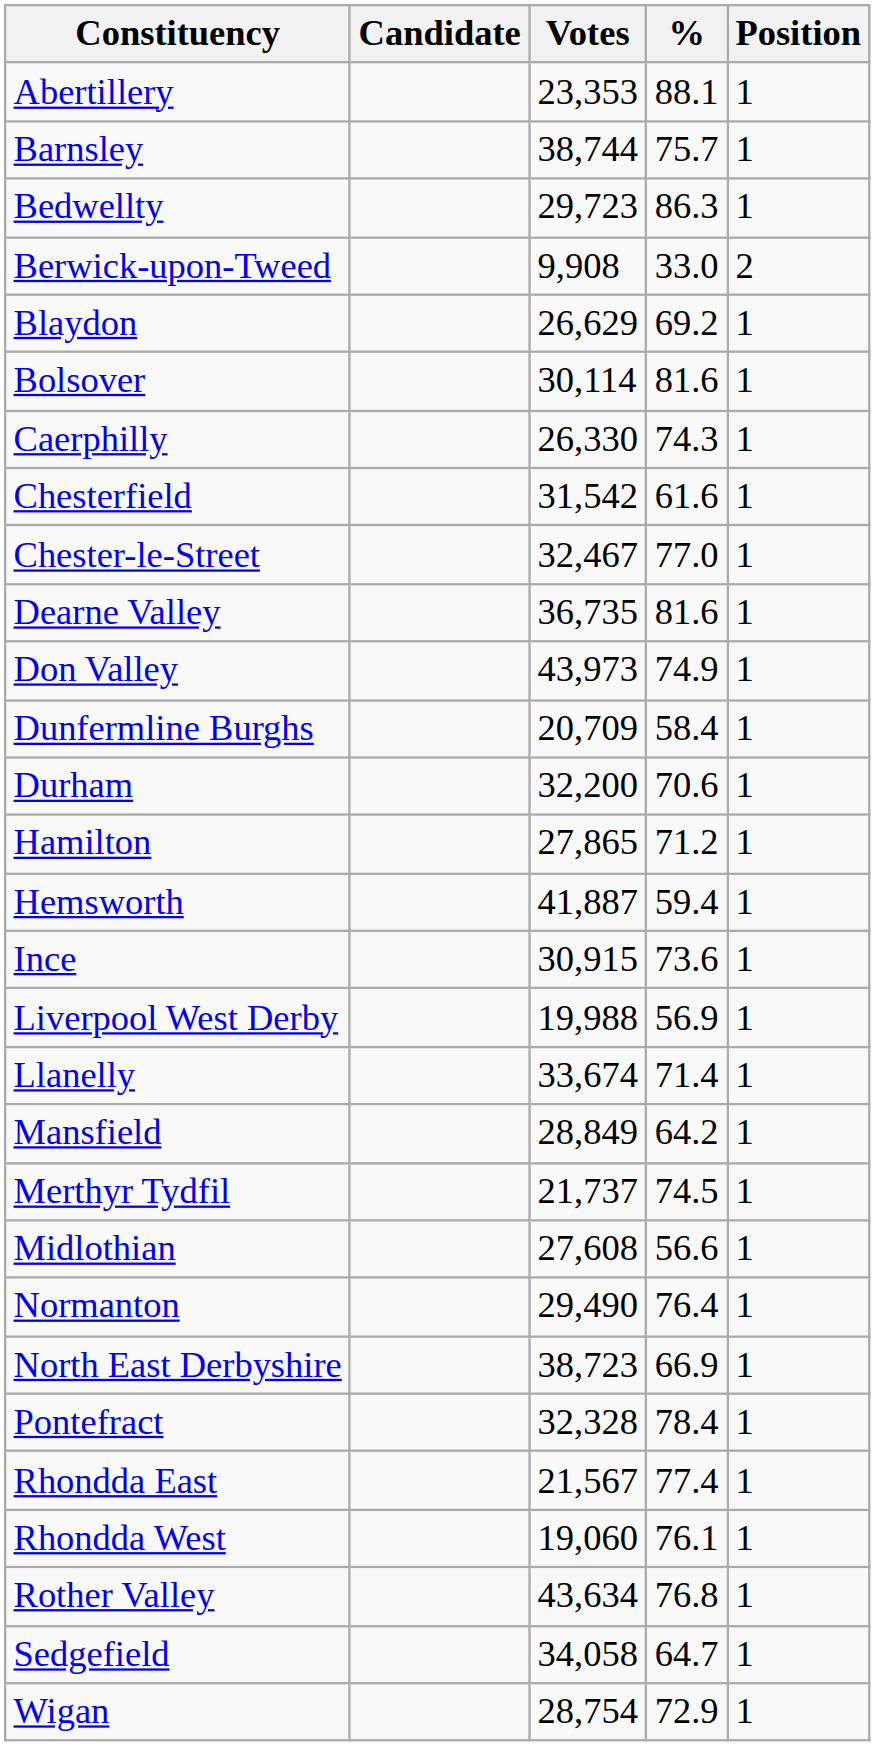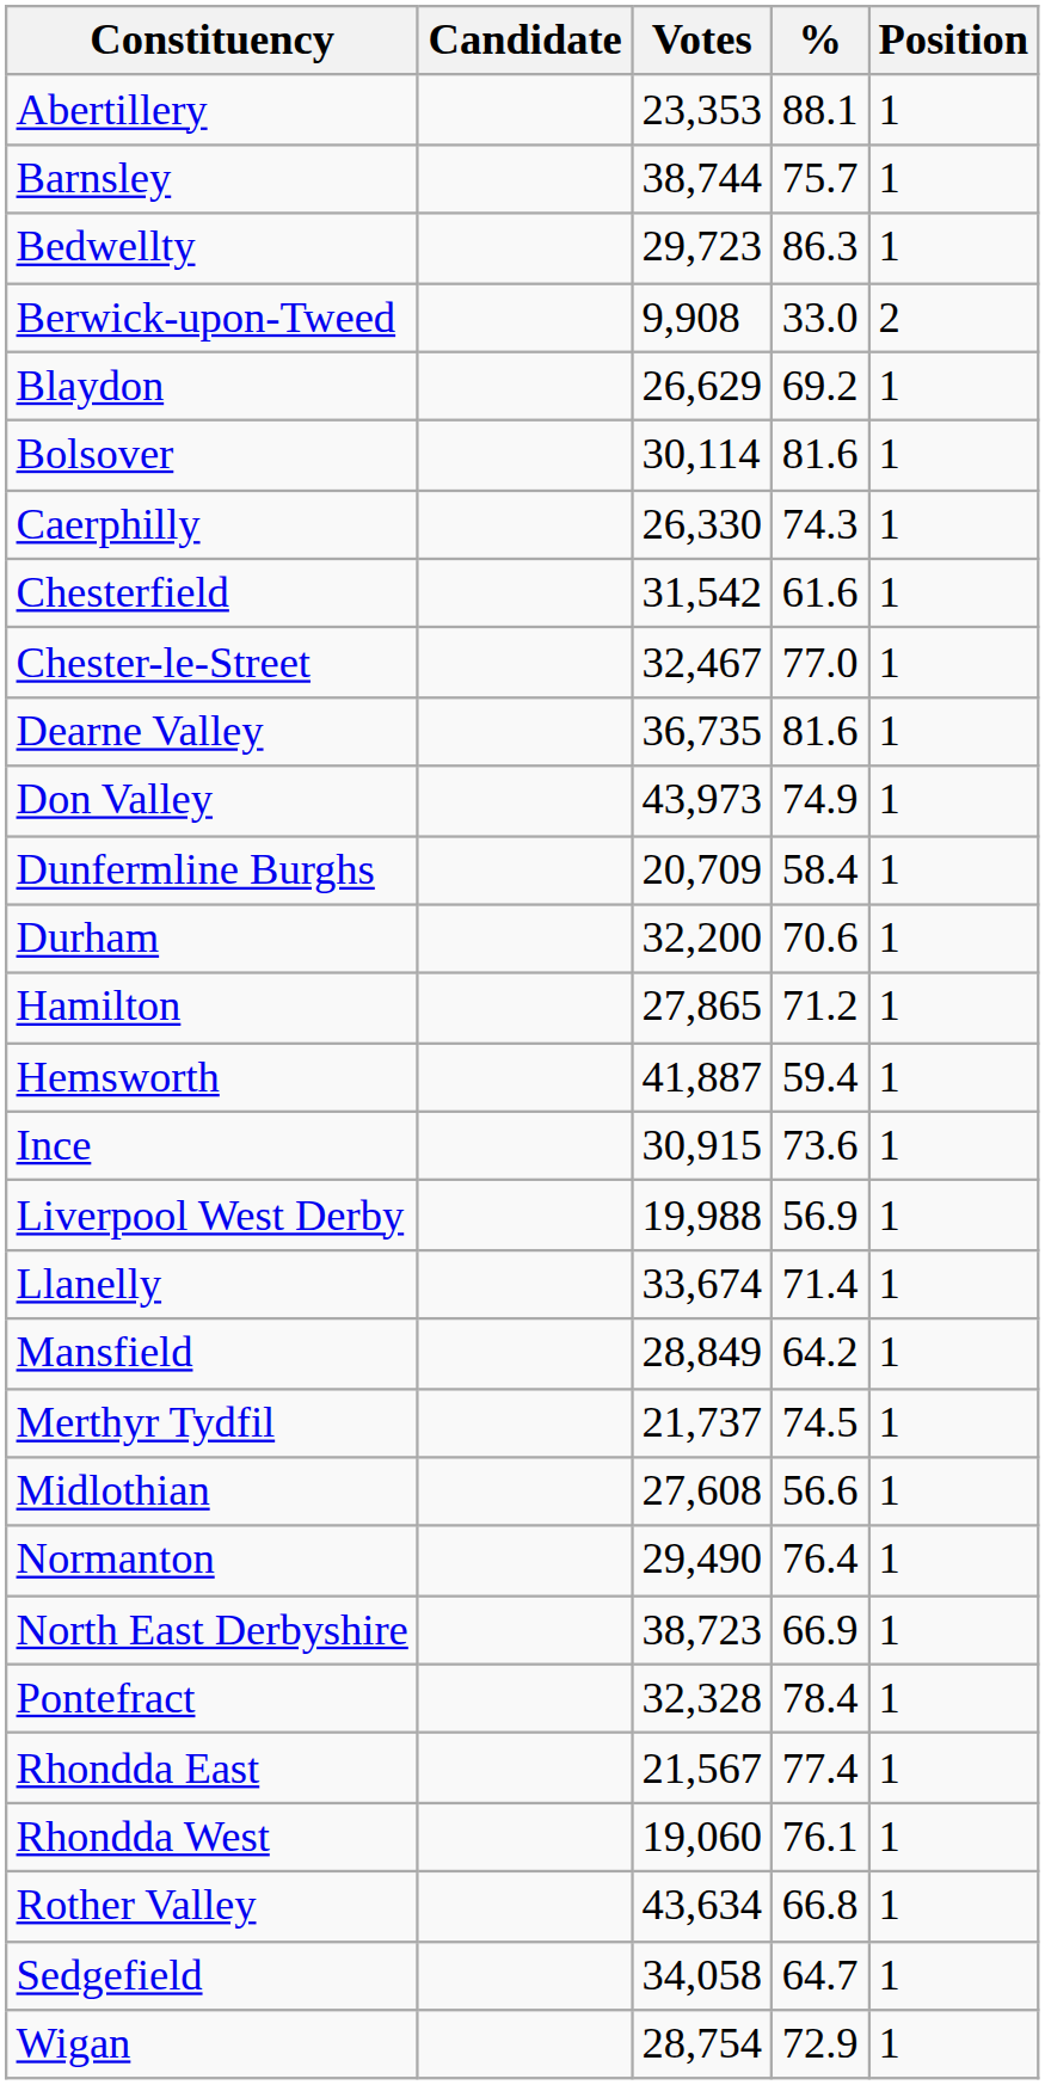 <table class="wikitable sortable">
 <tr>
 <th>Constituency</th>
 <th>Candidate</th>
 <th>Votes</th>
 <th>%</th>
 <th>Position</th>
 </tr>
 <tr>
 <td><a href='#'>Abertillery</a></td>
 <td></td>
 <td>23,353</td>
 <td>88.1</td>
 <td>1</td>
 </tr>
 <tr>
 <td><a href='#'>Barnsley</a></td>
 <td></td>
 <td>38,744</td>
 <td>75.7</td>
 <td>1</td>
 </tr>
 <tr>
 <td><a href='#'>Bedwellty</a></td>
 <td></td>
 <td>29,723</td>
 <td>86.3</td>
 <td>1</td>
 </tr>
 <tr>
 <td><a href='#'>Berwick-upon-Tweed</a></td>
 <td></td>
 <td>9,908</td>
 <td>33.0</td>
 <td>2</td>
 </tr>
 <tr>
 <td><a href='#'>Blaydon</a></td>
 <td></td>
 <td>26,629</td>
 <td>69.2</td>
 <td>1</td>
 </tr>
 <tr>
 <td><a href='#'>Bolsover</a></td>
 <td></td>
 <td>30,114</td>
 <td>81.6</td>
 <td>1</td>
 </tr>
 <tr>
 <td><a href='#'>Caerphilly</a></td>
 <td></td>
 <td>26,330</td>
 <td>74.3</td>
 <td>1</td>
 </tr>
 <tr>
 <td><a href='#'>Chesterfield</a></td>
 <td></td>
 <td>31,542</td>
 <td>61.6</td>
 <td>1</td>
 </tr>
 <tr>
 <td><a href='#'>Chester-le-Street</a></td>
 <td></td>
 <td>32,467</td>
 <td>77.0</td>
 <td>1</td>
 </tr>
 <tr>
 <td><a href='#'>Dearne Valley</a></td>
 <td></td>
 <td>36,735</td>
 <td>81.6</td>
 <td>1</td>
 </tr>
 <tr>
 <td><a href='#'>Don Valley</a></td>
 <td></td>
 <td>43,973</td>
 <td>74.9</td>
 <td>1</td>
 </tr>
 <tr>
 <td><a href='#'>Dunfermline Burghs</a></td>
 <td></td>
 <td>20,709</td>
 <td>58.4</td>
 <td>1</td>
 </tr>
 <tr>
 <td><a href='#'>Durham</a></td>
 <td></td>
 <td>32,200</td>
 <td>70.6</td>
 <td>1</td>
 </tr>
 <tr>
 <td><a href='#'>Hamilton</a></td>
 <td></td>
 <td>27,865</td>
 <td>71.2</td>
 <td>1</td>
 </tr>
 <tr>
 <td><a href='#'>Hemsworth</a></td>
 <td></td>
 <td>41,887</td>
 <td>59.4</td>
 <td>1</td>
 </tr>
 <tr>
 <td><a href='#'>Ince</a></td>
 <td></td>
 <td>30,915</td>
 <td>73.6</td>
 <td>1</td>
 </tr>
 <tr>
 <td><a href='#'>Liverpool West Derby</a></td>
 <td></td>
 <td>19,988</td>
 <td>56.9</td>
 <td>1</td>
 </tr>
 <tr>
 <td><a href='#'>Llanelly</a></td>
 <td></td>
 <td>33,674</td>
 <td>71.4</td>
 <td>1</td>
 </tr>
 <tr>
 <td><a href='#'>Mansfield</a></td>
 <td></td>
 <td>28,849</td>
 <td>64.2</td>
 <td>1</td>
 </tr>
 <tr>
 <td><a href='#'>Merthyr Tydfil</a></td>
 <td></td>
 <td>21,737</td>
 <td>74.5</td>
 <td>1</td>
 </tr>
 <tr>
 <td><a href='#'>Midlothian</a></td>
 <td></td>
 <td>27,608</td>
 <td>56.6</td>
 <td>1</td>
 </tr>
 <tr>
 <td><a href='#'>Normanton</a></td>
 <td></td>
 <td>29,490</td>
 <td>76.4</td>
 <td>1</td>
 </tr>
 <tr>
 <td><a href='#'>North East Derbyshire</a></td>
 <td></td>
 <td>38,723</td>
 <td>66.9</td>
 <td>1</td>
 </tr>
 <tr>
 <td><a href='#'>Pontefract</a></td>
 <td></td>
 <td>32,328</td>
 <td>78.4</td>
 <td>1</td>
 </tr>
 <tr>
 <td><a href='#'>Rhondda East</a></td>
 <td></td>
 <td>21,567</td>
 <td>77.4</td>
 <td>1</td>
 </tr>
 <tr>
 <td><a href='#'>Rhondda West</a></td>
 <td></td>
 <td>19,060</td>
 <td>76.1</td>
 <td>1</td>
 </tr>
 <tr>
 <td><a href='#'>Rother Valley</a></td>
 <td></td>
 <td>43,634</td>
-<td>76.8</td>
+<td>66.8</td>
 <td>1</td>
 </tr>
 <tr>
 <td><a href='#'>Sedgefield</a></td>
 <td></td>
 <td>34,058</td>
 <td>64.7</td>
 <td>1</td>
 </tr>
 <tr>
 <td><a href='#'>Wigan</a></td>
 <td></td>
 <td>28,754</td>
 <td>72.9</td>
 <td>1</td>
 </tr>
 </table>
